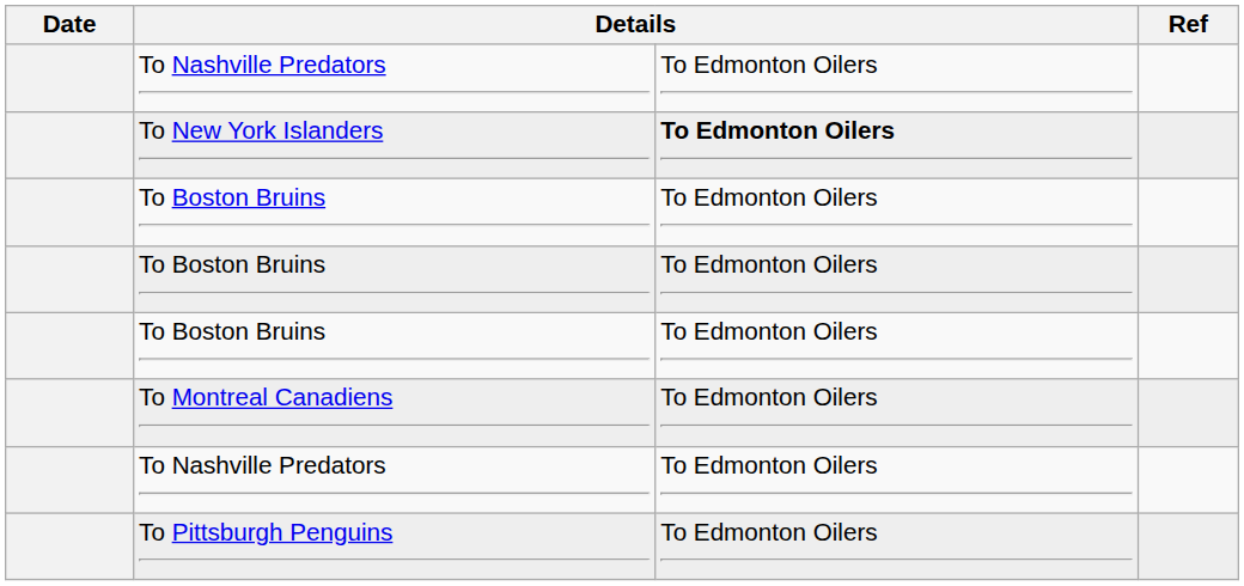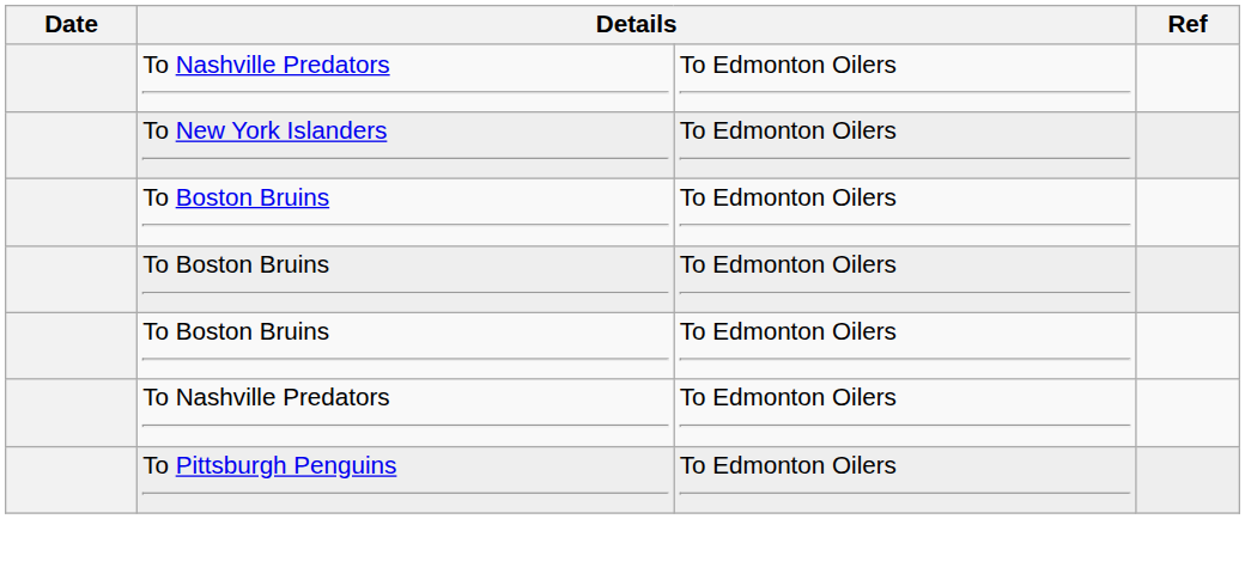 <table class="wikitable plainrowheaders" style="width: 50em;">
 <tr>
 <th scope="col">Date</th>
 <th scope="col" colspan="2">Details</th>
 <th scope="col">Ref</th>
 </tr>
 <tr>
 <th scope="row"></th>
 <td valign="top">To <a href='#'>Nashville Predators</a> <hr></td>
 <td valign="top">To Edmonton Oilers <hr></td>
 <td></td>
 </tr>
 <tr bgcolor="#eeeeee">
 <th scope="row"></th>
 <td valign="top">To <a href='#'>New York Islanders</a> <hr></td>
-<td valign="top"><strong>To Edmonton Oilers <hr></strong></td>
+<td valign="top">To Edmonton Oilers <hr></td>
 <td></td>
 </tr>
 <tr>
 <th scope="row"></th>
 <td valign="top">To <a href='#'>Boston Bruins</a> <hr></td>
 <td valign="top">To Edmonton Oilers <hr></td>
 <td></td>
 </tr>
 <tr bgcolor="#eeeeee">
 <th scope="row"></th>
 <td valign="top">To Boston Bruins <hr></td>
 <td valign="top">To Edmonton Oilers <hr></td>
 <td></td>
 </tr>
 <tr>
 <th scope="row"></th>
 <td valign="top">To Boston Bruins <hr></td>
 <td valign="top">To Edmonton Oilers <hr></td>
 <td></td>
 </tr>
-<tr bgcolor="#eeeeee">
-<th scope="row"></th>
-<td valign="top">To <a href='#'>Montreal Canadiens</a> <hr></td>
-<td valign="top">To Edmonton Oilers <hr></td>
-<td></td>
-</tr>
 <tr>
 <th scope="row"></th>
 <td valign="top">To Nashville Predators <hr></td>
 <td valign="top">To Edmonton Oilers <hr></td>
 <td></td>
 </tr>
 <tr bgcolor="#eeeeee">
 <th scope="row"></th>
 <td valign="top">To <a href='#'>Pittsburgh Penguins</a> <hr></td>
 <td valign="top">To Edmonton Oilers <hr></td>
 <td></td>
 </tr>
 </table>
